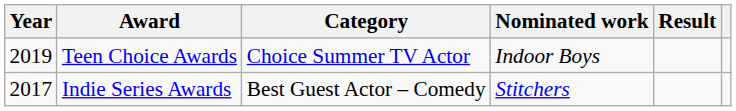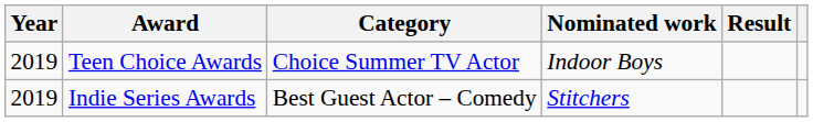 <table class="wikitable sortable plainrowheaders">
 <tr>
 <th>Year</th>
 <th>Award</th>
 <th>Category</th>
 <th>Nominated work</th>
 <th>Result</th>
 <th class="unsortable"></th>
 </tr>
 <tr>
 <td>2019</td>
 <td><a href='#'>Teen Choice Awards</a></td>
 <td><a href='#'>Choice Summer TV Actor</a></td>
 <td><em>Indoor Boys</em></td>
 <td></td>
 <td style="text-align:center;"></td>
 </tr>
 <tr>
-<td>2017</td>
+<td>2019</td>
 <td><a href='#'>Indie Series Awards</a></td>
 <td>Best Guest Actor – Comedy</td>
 <td><em><a href='#'>Stitchers</a></em></td>
 <td></td>
 <td style="text-align:center;"></td>
 </tr>
 </table>
